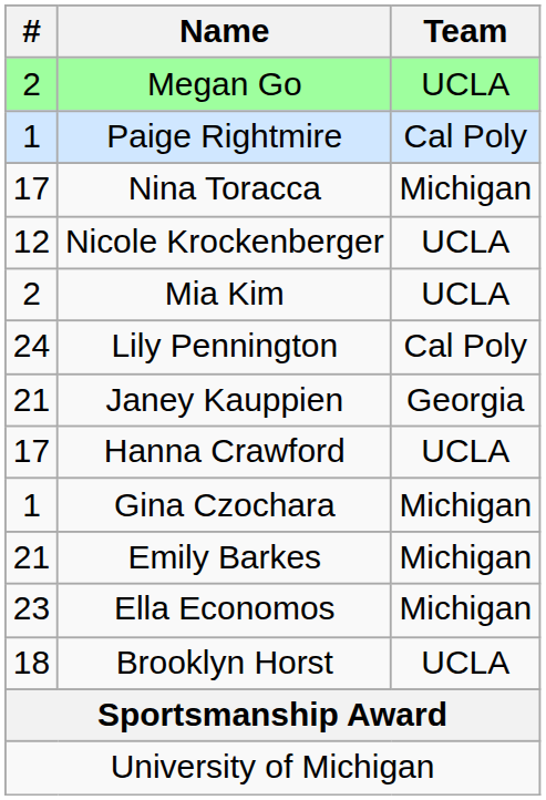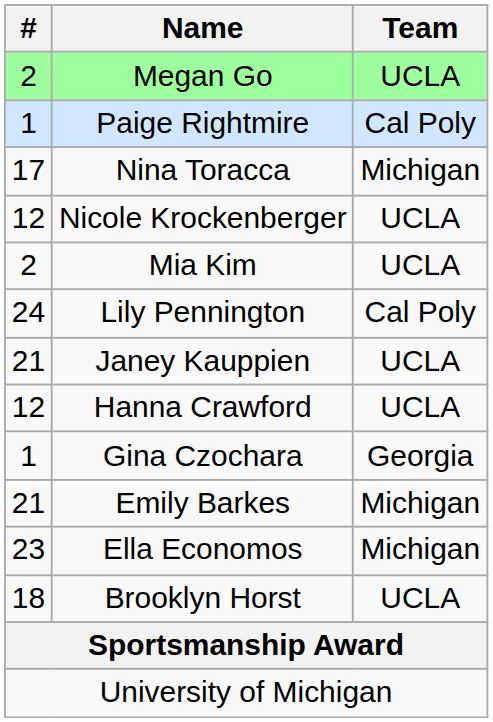 <table class="wikitable" style="text-align:center">
 <tr>
 <th>#</th>
 <th>Name</th>
 <th>Team</th>
 </tr>
 <tr bgcolor="#9eff9e">
 <td>2</td>
 <td>Megan Go</td>
 <td>UCLA</td>
 </tr>
 <tr style="background:#d0e7ff">
 <td>1</td>
 <td>Paige Rightmire</td>
 <td>Cal Poly</td>
 </tr>
 <tr>
 <td>17</td>
 <td>Nina Toracca</td>
 <td>Michigan</td>
 </tr>
 <tr>
 <td>12</td>
 <td>Nicole Krockenberger</td>
 <td>UCLA</td>
 </tr>
 <tr>
 <td>2</td>
 <td>Mia Kim</td>
 <td>UCLA</td>
 </tr>
 <tr>
 <td>24</td>
 <td>Lily Pennington</td>
 <td>Cal Poly</td>
 </tr>
 <tr>
 <td>21</td>
 <td>Janey Kauppien</td>
-<td>Georgia</td>
+<td>UCLA</td>
 </tr>
 <tr>
-<td>17</td>
+<td>12</td>
 <td>Hanna Crawford</td>
 <td>UCLA</td>
 </tr>
 <tr>
 <td>1</td>
 <td>Gina Czochara</td>
-<td>Michigan</td>
+<td>Georgia</td>
 </tr>
 <tr>
 <td>21</td>
 <td>Emily Barkes</td>
 <td>Michigan</td>
 </tr>
 <tr>
 <td>23</td>
 <td>Ella Economos</td>
 <td>Michigan</td>
 </tr>
 <tr>
 <td>18</td>
 <td>Brooklyn Horst</td>
 <td>UCLA</td>
 </tr>
 <tr>
 <th colspan="3">Sportsmanship Award</th>
 </tr>
 <tr>
 <td colspan="3">University of Michigan</td>
 </tr>
 </table>
